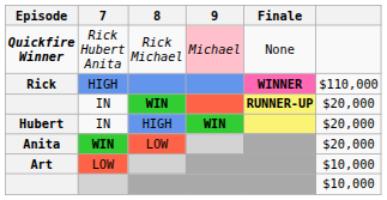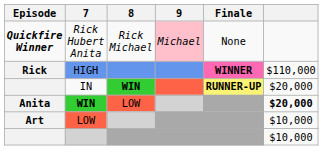 <table class="wikitable" style="text-align:center" align="center">
 <tr>
 <th>Episode</th>
 <th>7</th>
 <th>8</th>
 <th>9</th>
 <th>Finale</th>
 <th></th>
 </tr>
 <tr>
 <td><strong><em>Quickfire</em></strong><br><strong><em>Winner</em></strong></td>
 <td><em>Rick</em><br><em>Hubert</em><br><em>Anita</em></td>
 <td><em>Rick</em><br><em>Michael</em></td>
 <td style="background: pink;"><em>Michael</em></td>
 <td>None</td>
 <td></td>
 </tr>
 <tr>
 <th>Rick</th>
 <td style="background:cornflowerblue;">HIGH</td>
 <td style="background:cornflowerblue;"></td>
 <td style="background:cornflowerblue;"></td>
 <td style="background:hotpink;"><strong>WINNER</strong></td>
 <td>$110,000</td>
 </tr>
 <tr>
 <th></th>
 <td>IN</td>
 <td style="background:limegreen;"><strong>WIN</strong></td>
 <td style="background:tomato;"></td>
 <td style="background:#FBF373;"><strong>RUNNER-UP</strong></td>
 <td>$20,000</td>
 </tr>
 <tr>
-<th>Hubert</th>
-<td>IN</td>
-<td style="background:cornflowerblue;">HIGH</td>
-<td style="background:limegreen;"><strong>WIN</strong></td>
-<td style="background:#FBF373;"></td>
-<td>$20,000</td>
-</tr>
-<tr>
 <th>Anita</th>
 <td style="background:limegreen;"><strong>WIN</strong></td>
 <td style="background:tomato;">LOW</td>
 <td style="background:lightgrey;"></td>
 <td bgcolor="darkgrey" colspan="1"></td>
-<td>$20,000</td>
+<td><strong>$20,000</strong></td>
 </tr>
 <tr>
 <th>Art</th>
 <td style="background:tomato;">LOW</td>
 <td style="background:lightgrey;"></td>
 <td bgcolor="darkgrey" colspan="2"></td>
 <td>$10,000</td>
 </tr>
 <tr>
 <th></th>
 <td style="background:lightgrey;"></td>
 <td bgcolor="darkgrey" colspan="3"></td>
 <td>$10,000</td>
 </tr>
 </table>
